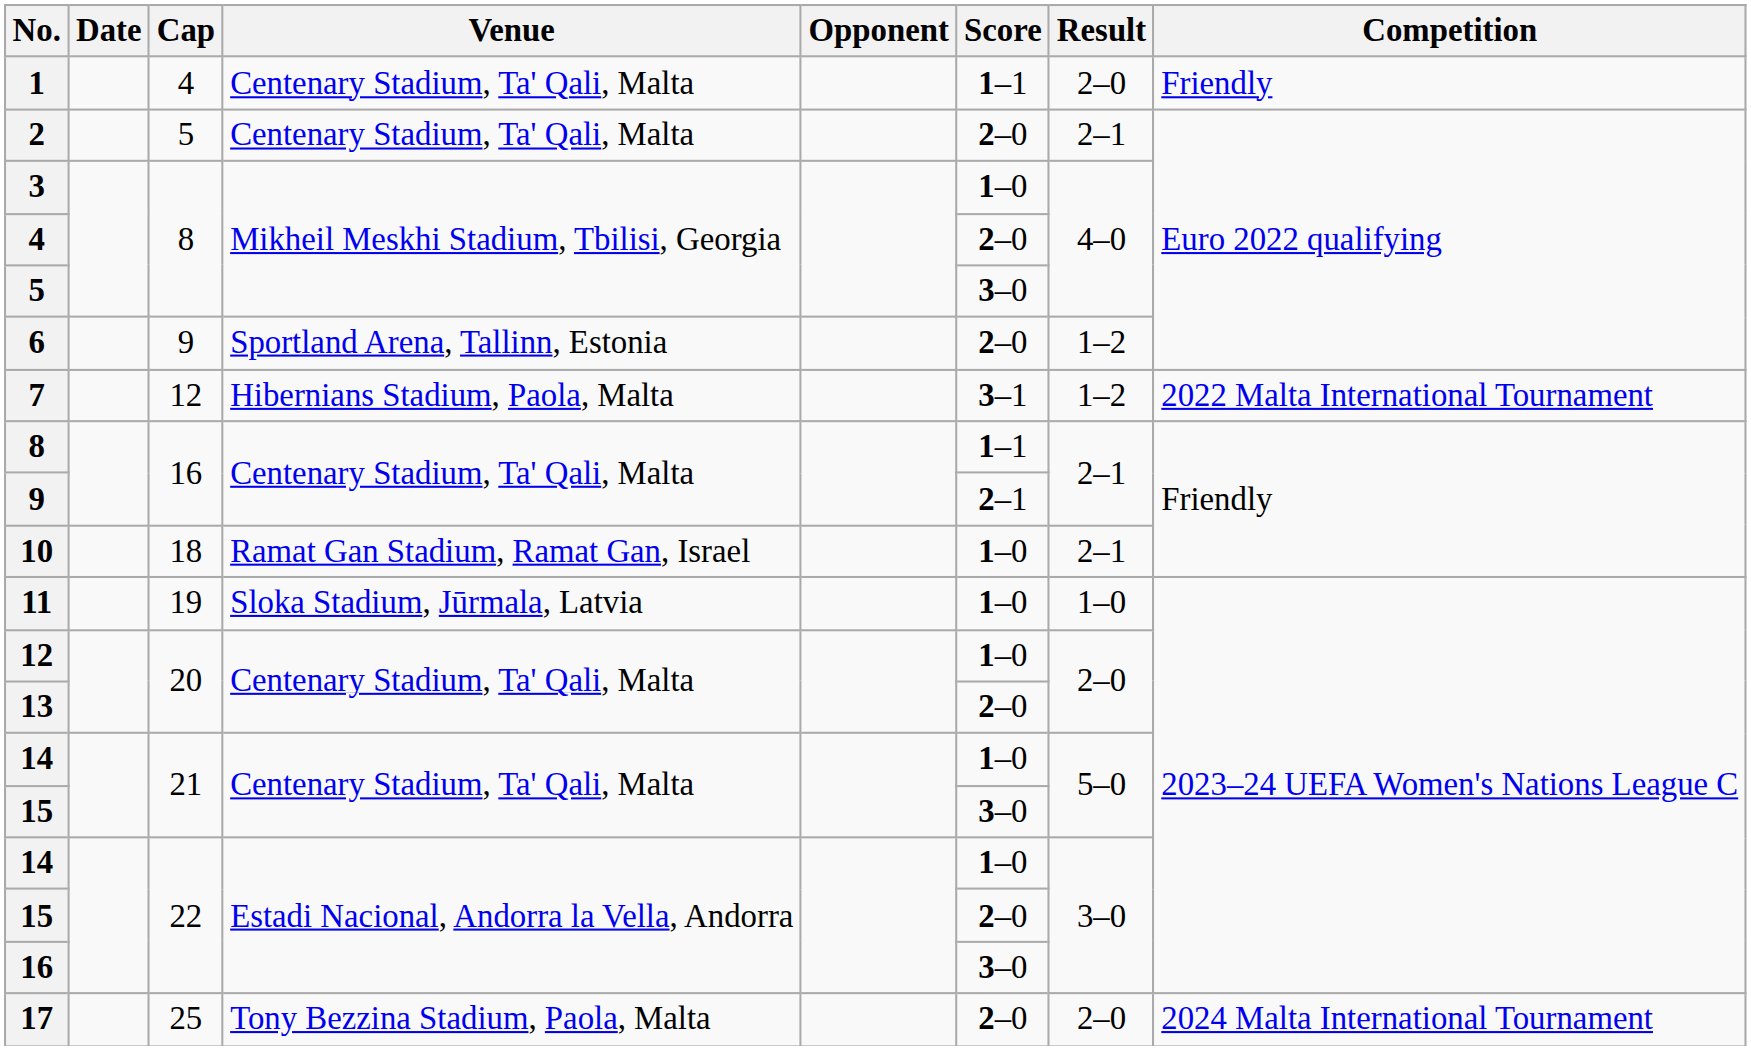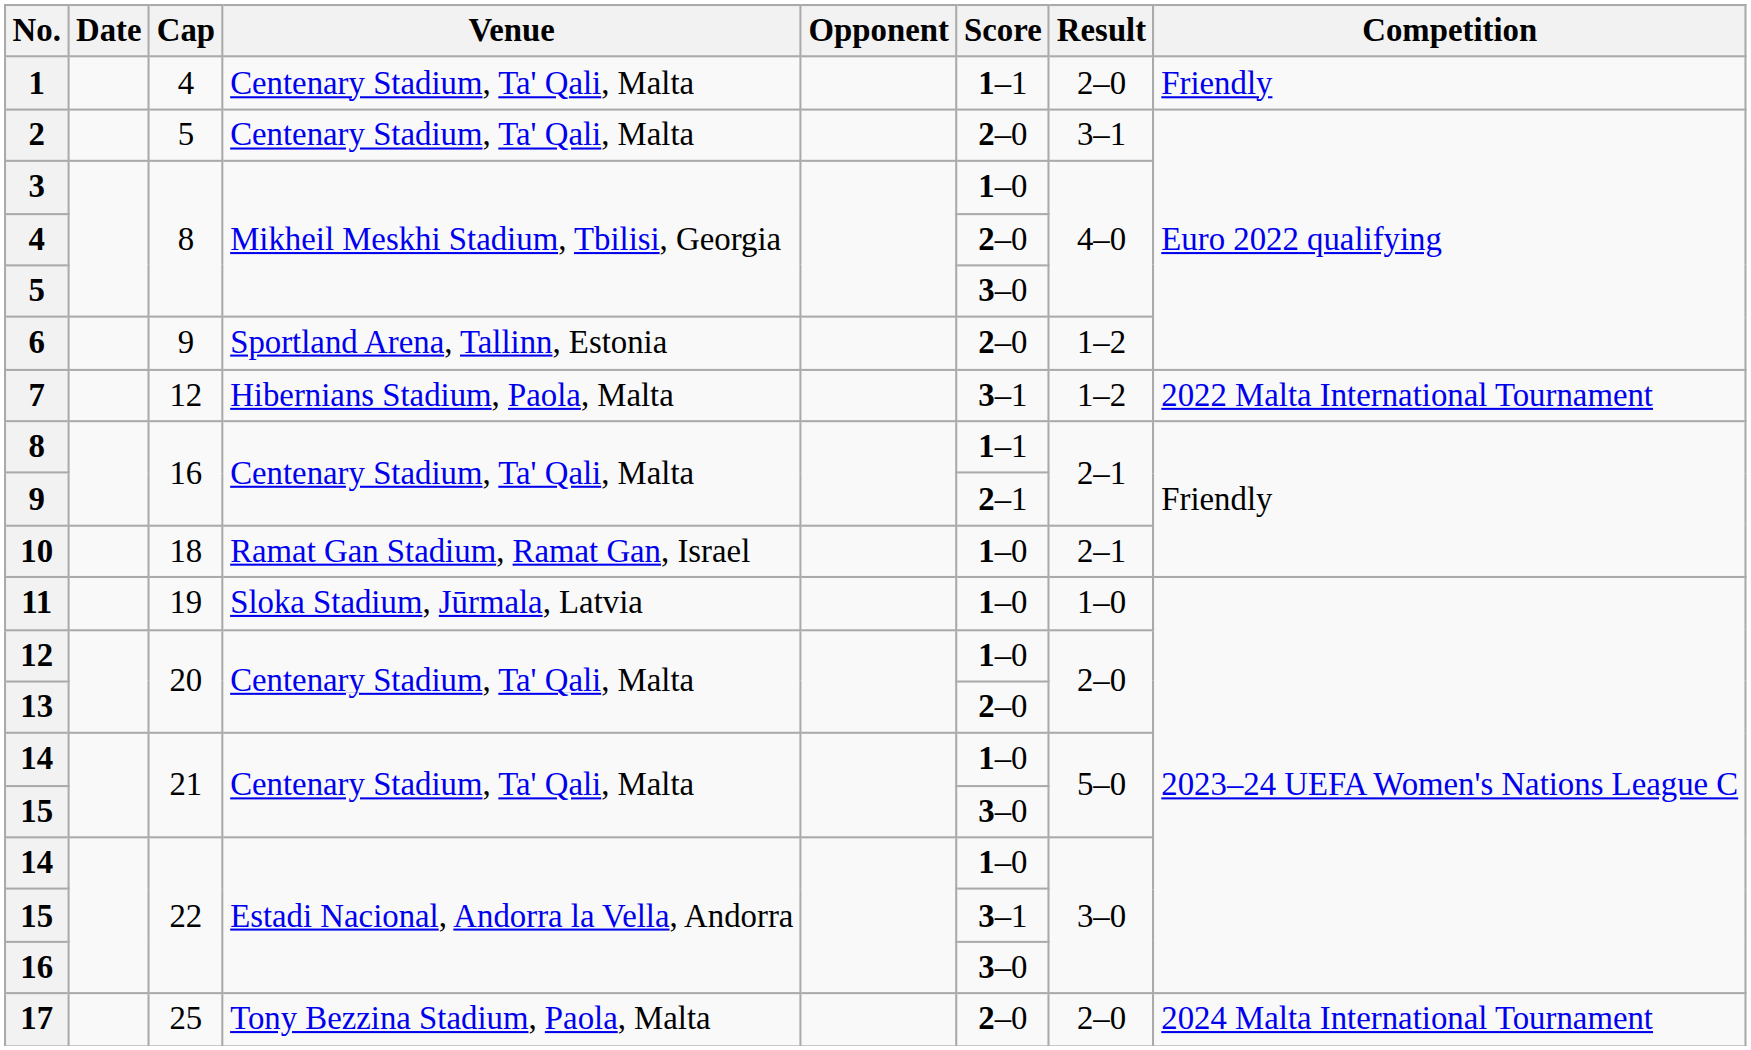 <table class="wikitable sortable plainrowheaders">
 <tr>
 <th scope="col">No.</th>
 <th scope="col" data-sort-type="date">Date</th>
 <th scope="col">Cap</th>
 <th scope="col">Venue</th>
 <th scope="col">Opponent</th>
 <th scope="col" class="unsortable">Score</th>
 <th scope="col" class="unsortable">Result</th>
 <th scope="col">Competition</th>
 </tr>
 <tr>
 <th>1</th>
 <td></td>
 <td align="center">4</td>
 <td><a href='#'>Centenary Stadium</a>, <a href='#'>Ta' Qali</a>, Malta</td>
 <td></td>
 <td align="center"><strong>1</strong>–1</td>
 <td align="center">2–0</td>
 <td><a href='#'>Friendly</a></td>
 </tr>
 <tr>
 <th>2</th>
 <td></td>
 <td align="center">5</td>
 <td><a href='#'>Centenary Stadium</a>, <a href='#'>Ta' Qali</a>, Malta</td>
 <td></td>
 <td align="center"><strong>2</strong>–0</td>
-<td align="center">2–1</td>
+<td align="center">3–1</td>
 <td rowspan="5"><a href='#'>Euro 2022 qualifying</a></td>
 </tr>
 <tr>
 <th>3</th>
 <td rowspan="3"></td>
 <td rowspan="3" align="center">8</td>
 <td rowspan="3"><a href='#'>Mikheil Meskhi Stadium</a>, <a href='#'>Tbilisi</a>, Georgia</td>
 <td rowspan="3"></td>
 <td align="center"><strong>1</strong>–0</td>
 <td rowspan="3" align="center">4–0</td>
 </tr>
 <tr>
 <th>4</th>
 <td align="center"><strong>2</strong>–0</td>
 </tr>
 <tr>
 <th>5</th>
 <td align="center"><strong>3</strong>–0</td>
 </tr>
 <tr>
 <th>6</th>
 <td></td>
 <td align="center">9</td>
 <td><a href='#'>Sportland Arena</a>, <a href='#'>Tallinn</a>, Estonia</td>
 <td></td>
 <td align="center"><strong>2</strong>–0</td>
 <td align="center">1–2</td>
 </tr>
 <tr>
 <th>7</th>
 <td></td>
 <td align="center">12</td>
 <td><a href='#'>Hibernians Stadium</a>, <a href='#'>Paola</a>, Malta</td>
 <td></td>
 <td align="center"><strong>3</strong>–1</td>
 <td align="center">1–2</td>
 <td><a href='#'>2022 Malta International Tournament</a></td>
 </tr>
 <tr>
 <th>8</th>
 <td rowspan="2"></td>
 <td rowspan="2" align="center">16</td>
 <td rowspan="2"><a href='#'>Centenary Stadium</a>, <a href='#'>Ta' Qali</a>, Malta</td>
 <td rowspan="2"></td>
 <td align="center"><strong>1</strong>–1</td>
 <td rowspan="2" align="center">2–1</td>
 <td rowspan="3">Friendly</td>
 </tr>
 <tr>
 <th>9</th>
 <td align="center"><strong>2</strong>–1</td>
 </tr>
 <tr>
 <th>10</th>
 <td></td>
 <td align="center">18</td>
 <td><a href='#'>Ramat Gan Stadium</a>, <a href='#'>Ramat Gan</a>, Israel</td>
 <td></td>
 <td align="center"><strong>1</strong>–0</td>
 <td align="center">2–1</td>
 </tr>
 <tr>
 <th>11</th>
 <td></td>
 <td align="center">19</td>
 <td><a href='#'>Sloka Stadium</a>, <a href='#'>Jūrmala</a>, Latvia</td>
 <td></td>
 <td align="center"><strong>1</strong>–0</td>
 <td align="center">1–0</td>
 <td rowspan="8"><a href='#'>2023–24 UEFA Women's Nations League C</a></td>
 </tr>
 <tr>
 <th>12</th>
 <td rowspan="2"></td>
 <td rowspan="2" align="center">20</td>
 <td rowspan="2"><a href='#'>Centenary Stadium</a>, <a href='#'>Ta' Qali</a>, Malta</td>
 <td rowspan="2"></td>
 <td align="center"><strong>1</strong>–0</td>
 <td rowspan="2" align="center">2–0</td>
 </tr>
 <tr>
 <th>13</th>
 <td align="center"><strong>2</strong>–0</td>
 </tr>
 <tr>
 <th>14</th>
 <td rowspan="2"></td>
 <td rowspan="2" align="center">21</td>
 <td rowspan="2"><a href='#'>Centenary Stadium</a>, <a href='#'>Ta' Qali</a>, Malta</td>
 <td rowspan="2"></td>
 <td align="center"><strong>1</strong>–0</td>
 <td rowspan="2" align="center">5–0</td>
 </tr>
 <tr>
 <th>15</th>
 <td align="center"><strong>3</strong>–0</td>
 </tr>
 <tr>
 <th>14</th>
 <td rowspan="3"></td>
 <td rowspan="3" align="center">22</td>
 <td rowspan="3"><a href='#'>Estadi Nacional</a>, <a href='#'>Andorra la Vella</a>, Andorra</td>
 <td rowspan="3"></td>
 <td align="center"><strong>1</strong>–0</td>
 <td rowspan="3" align="center">3–0</td>
 </tr>
 <tr>
 <th>15</th>
-<td align="center"><strong>2</strong>–0</td>
+<td align="center"><strong>3</strong>–1</td>
 </tr>
 <tr>
 <th>16</th>
 <td align="center"><strong>3</strong>–0</td>
 </tr>
 <tr>
 <th>17</th>
 <td></td>
 <td align="center">25</td>
 <td><a href='#'>Tony Bezzina Stadium</a>, <a href='#'>Paola</a>, Malta</td>
 <td></td>
 <td align="center"><strong>2</strong>–0</td>
 <td align="center">2–0</td>
 <td><a href='#'>2024 Malta International Tournament</a></td>
 </tr>
 </table>
